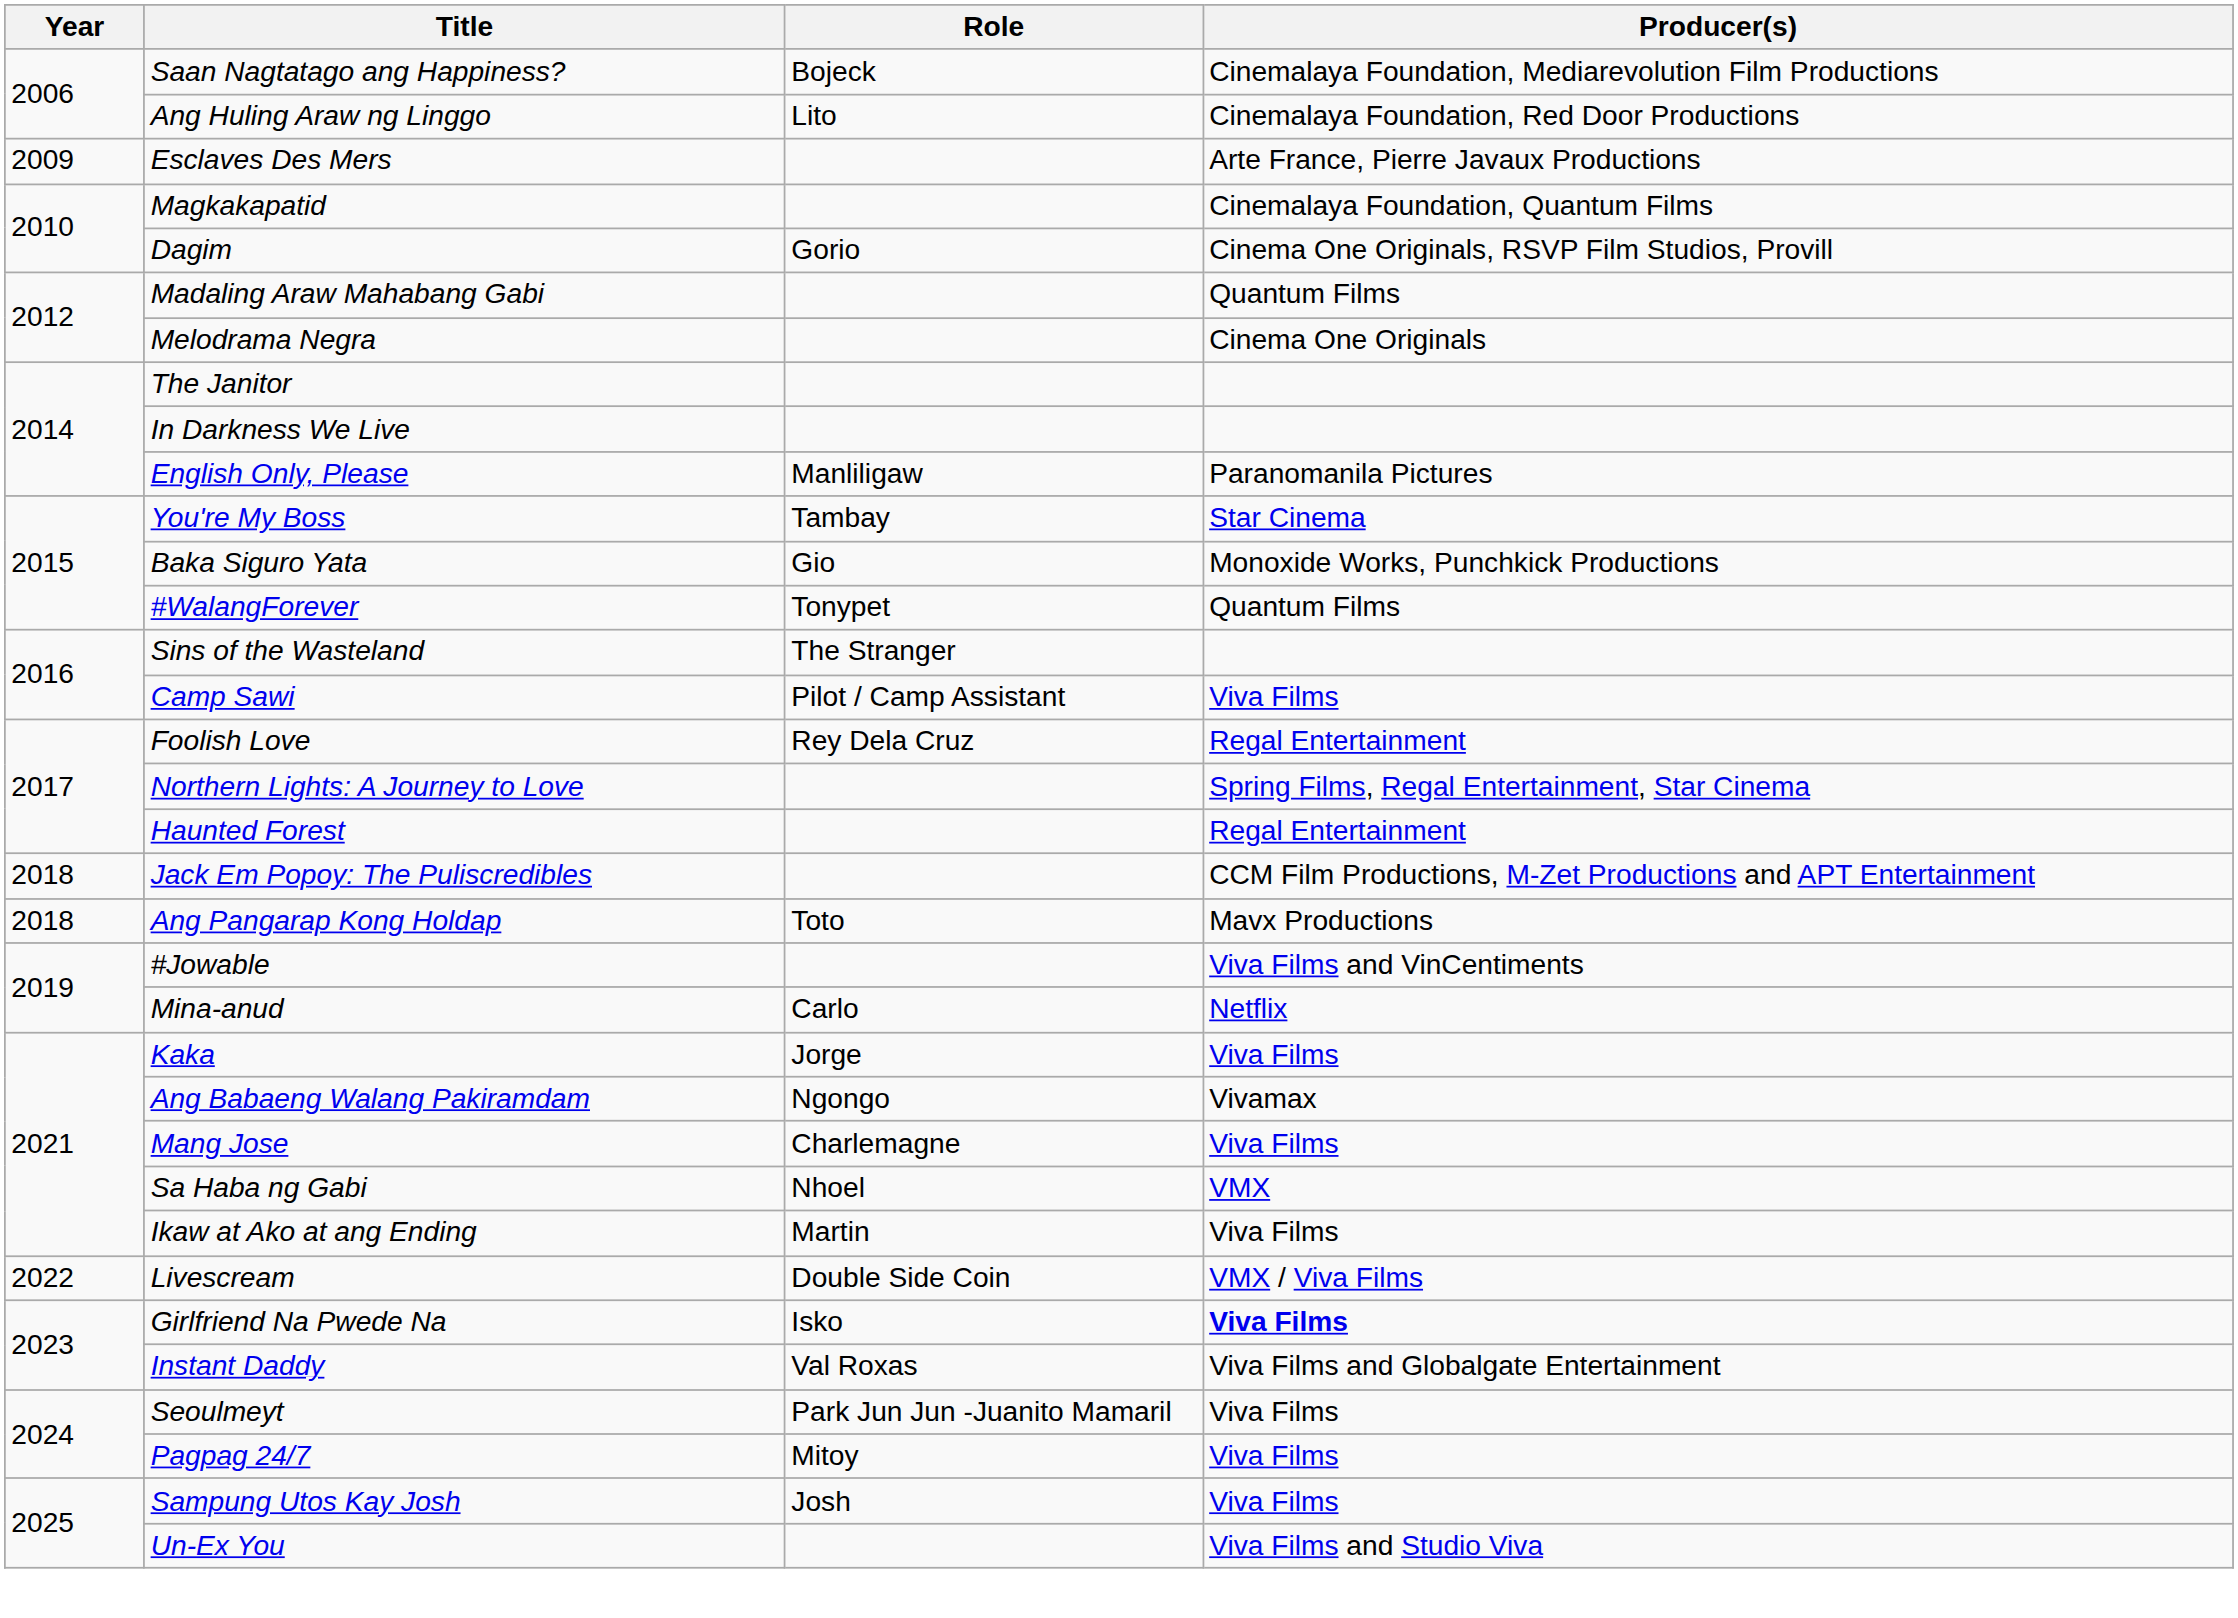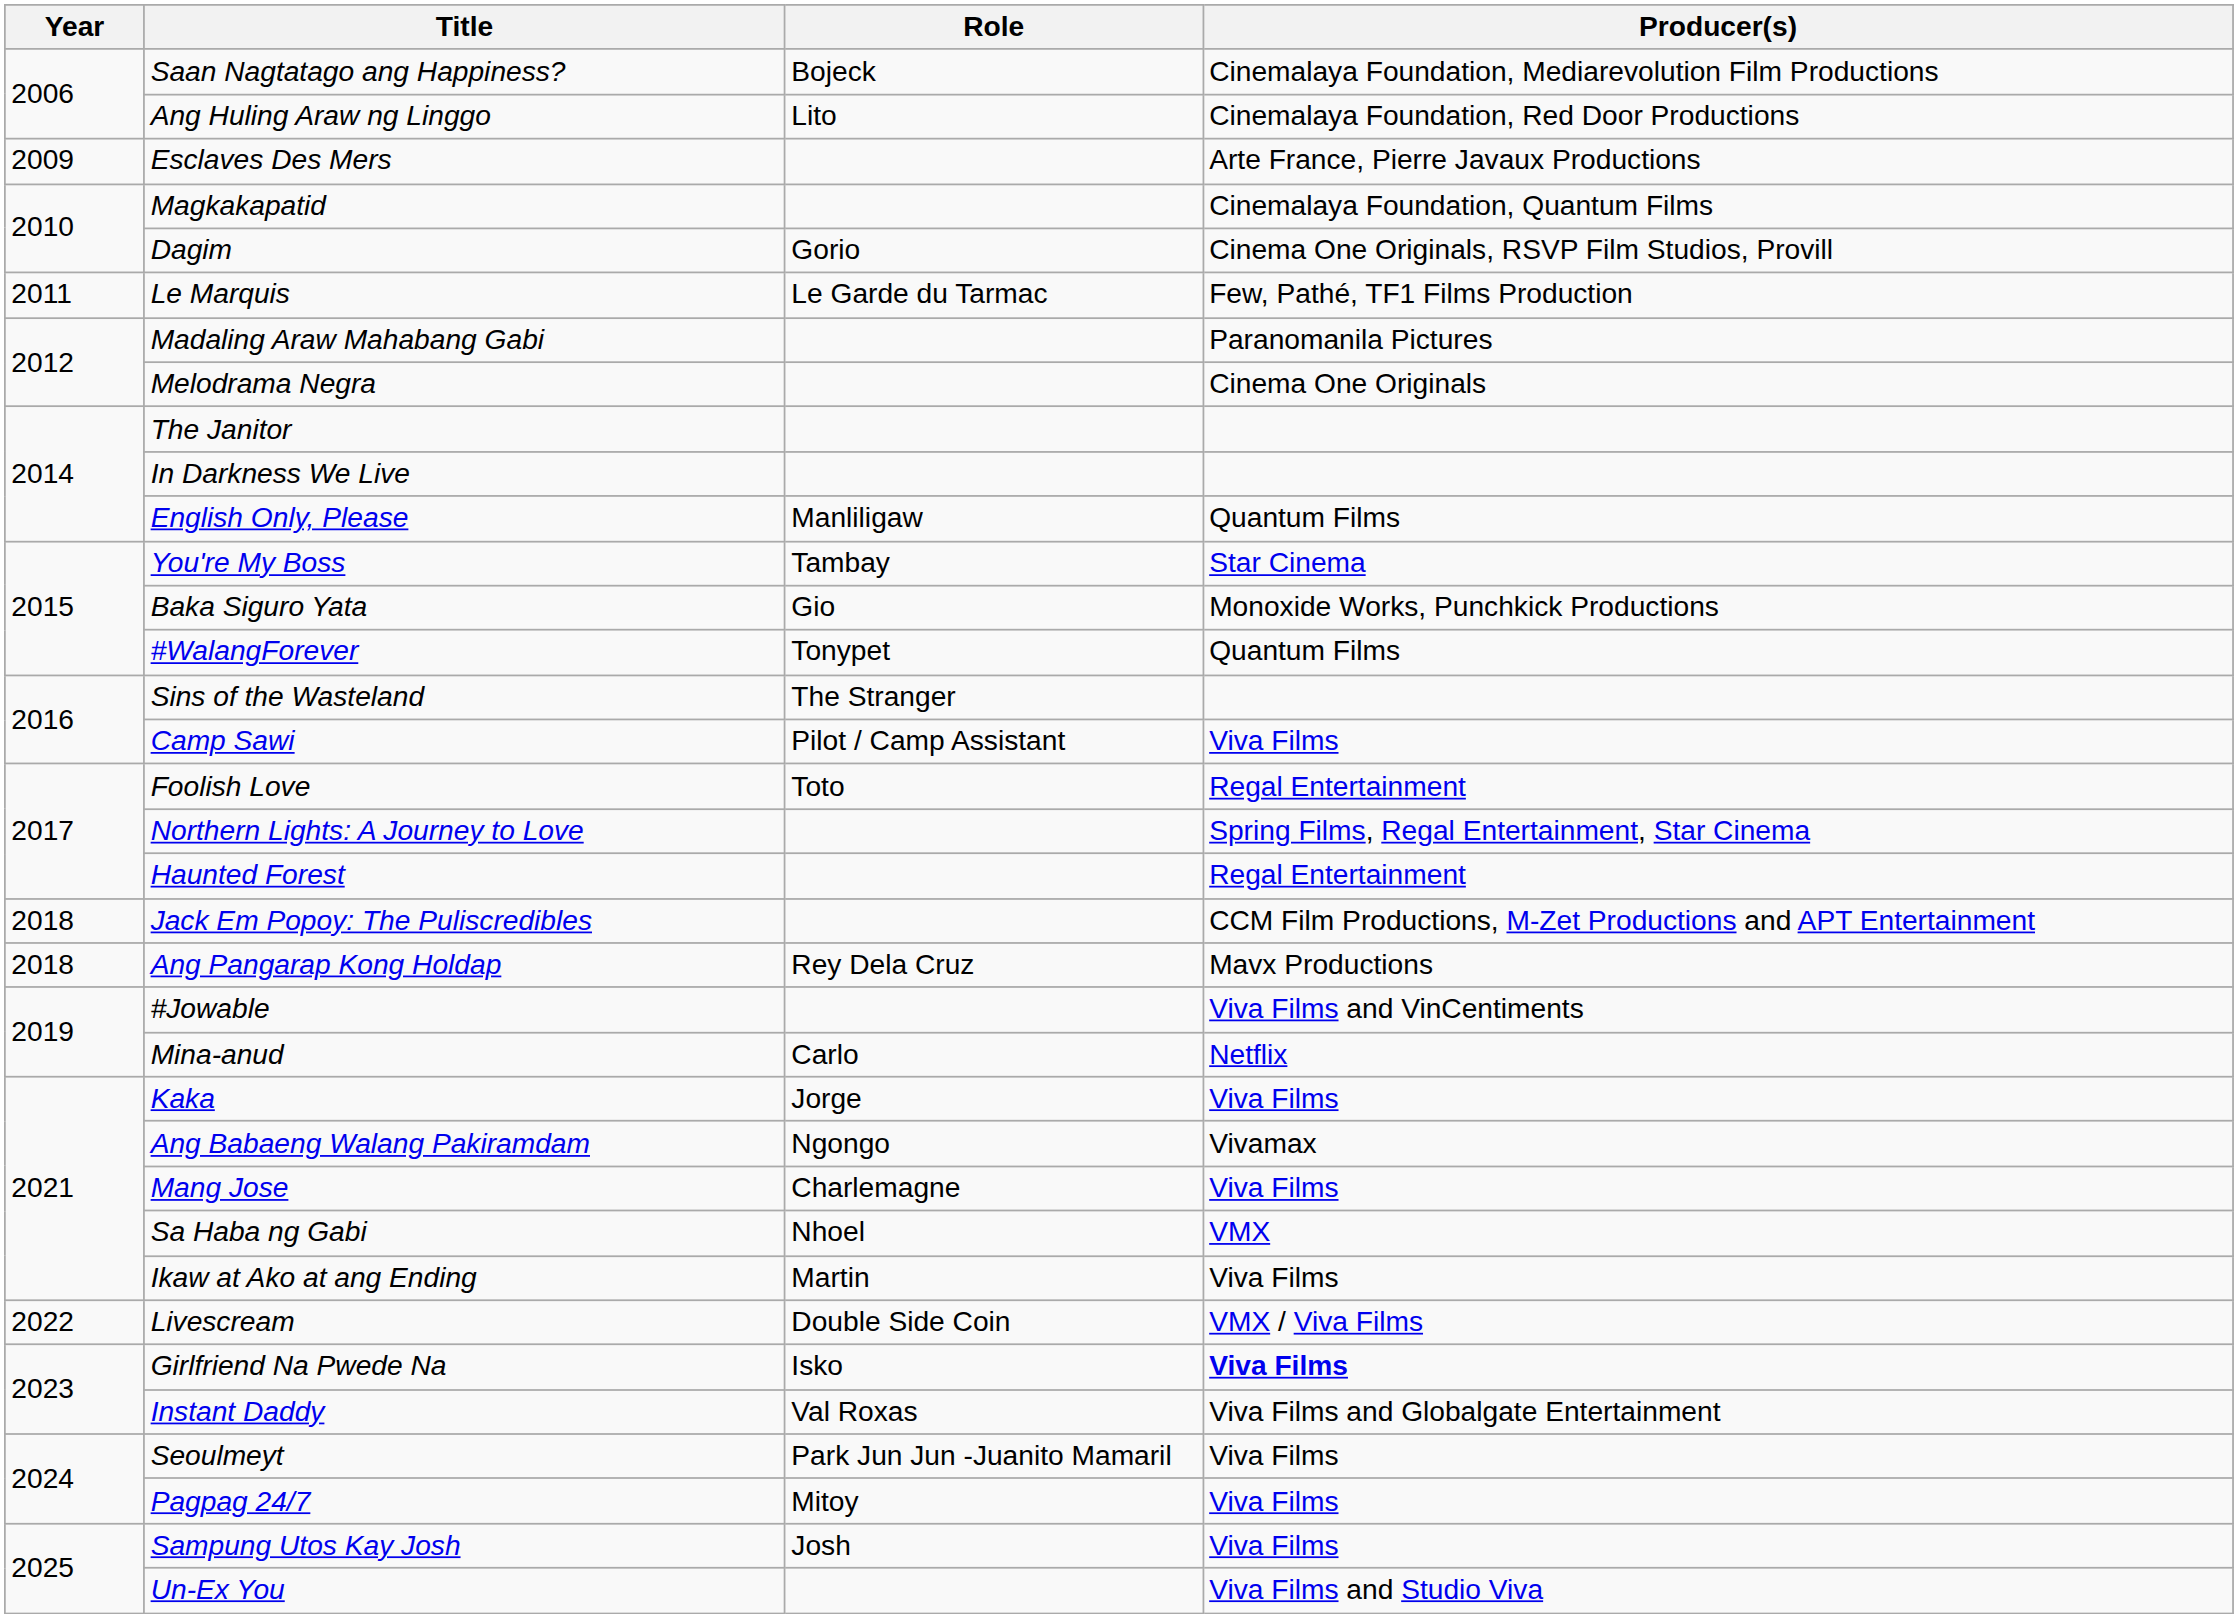 <table class="wikitable sortable" style="width:80%">
 <tr>
 <th scope="col" width="5%" style="white-space: nowrap;">Year</th>
 <th scope="col" width="23%" style="white-space: nowrap;">Title</th>
 <th scope="col" width="15%" style="white-space: nowrap;">Role</th>
 <th scope="col" width="37%" style="white-space: nowrap;">Producer(s)</th>
 </tr>
 <tr>
 <td rowspan="2">2006</td>
 <td><em>Saan Nagtatago ang Happiness?</em></td>
 <td>Bojeck</td>
 <td>Cinemalaya Foundation, Mediarevolution Film Productions</td>
 </tr>
 <tr>
 <td><em>Ang Huling Araw ng Linggo</em></td>
 <td>Lito</td>
 <td>Cinemalaya Foundation, Red Door Productions</td>
 </tr>
 <tr>
 <td>2009</td>
 <td><em>Esclaves Des Mers</em></td>
 <td></td>
 <td>Arte France, Pierre Javaux Productions</td>
 </tr>
 <tr>
 <td rowspan="2">2010</td>
 <td><em>Magkakapatid</em></td>
 <td></td>
 <td>Cinemalaya Foundation, Quantum Films</td>
 </tr>
 <tr>
 <td><em>Dagim</em></td>
 <td>Gorio</td>
 <td>Cinema One Originals, RSVP Film Studios, Provill</td>
 </tr>
 <tr>
+<td>2011</td>
+<td><em>Le Marquis</em></td>
+<td>Le Garde du Tarmac</td>
+<td>Few, Pathé, TF1 Films Production</td>
+</tr>
+<tr>
 <td rowspan="2">2012</td>
 <td><em>Madaling Araw Mahabang Gabi</em></td>
 <td></td>
-<td>Quantum Films</td>
+<td>Paranomanila Pictures</td>
 </tr>
 <tr>
 <td><em>Melodrama Negra</em></td>
 <td></td>
 <td>Cinema One Originals</td>
 </tr>
 <tr>
 <td rowspan="3">2014</td>
 <td><em>The Janitor</em></td>
 <td></td>
 <td></td>
 </tr>
 <tr>
 <td><em>In Darkness We Live</em></td>
 <td></td>
 <td></td>
 </tr>
 <tr>
 <td><em><a href='#'>English Only, Please</a></em></td>
 <td>Manliligaw</td>
-<td>Paranomanila Pictures</td>
+<td>Quantum Films</td>
 </tr>
 <tr>
 <td rowspan="3">2015</td>
 <td><em><a href='#'>You're My Boss</a></em></td>
 <td>Tambay</td>
 <td><a href='#'>Star Cinema</a></td>
 </tr>
 <tr>
 <td><em>Baka Siguro Yata</em></td>
 <td>Gio</td>
 <td>Monoxide Works, Punchkick Productions</td>
 </tr>
 <tr>
 <td><em><a href='#'>#WalangForever</a></em></td>
 <td>Tonypet</td>
 <td>Quantum Films</td>
 </tr>
 <tr>
 <td rowspan="2">2016</td>
 <td><em>Sins of the Wasteland</em></td>
 <td>The Stranger</td>
 <td></td>
 </tr>
 <tr>
 <td><em><a href='#'>Camp Sawi</a></em></td>
 <td>Pilot / Camp Assistant</td>
 <td><a href='#'>Viva Films</a></td>
 </tr>
 <tr>
 <td rowspan="3">2017</td>
 <td><em>Foolish Love</em></td>
-<td>Rey Dela Cruz</td>
+<td>Toto</td>
 <td><a href='#'>Regal Entertainment</a></td>
 </tr>
 <tr>
 <td><em><a href='#'>Northern Lights: A Journey to Love</a></em></td>
 <td></td>
 <td><a href='#'>Spring Films</a>, <a href='#'>Regal Entertainment</a>, <a href='#'>Star Cinema</a></td>
 </tr>
 <tr>
 <td><em><a href='#'>Haunted Forest</a></em></td>
 <td></td>
 <td><a href='#'>Regal Entertainment</a></td>
 </tr>
 <tr>
 <td>2018</td>
 <td><em><a href='#'>Jack Em Popoy: The Puliscredibles</a></em></td>
 <td></td>
 <td>CCM Film Productions, <a href='#'>M-Zet Productions</a> and <a href='#'>APT Entertainment</a></td>
 </tr>
 <tr>
 <td>2018</td>
 <td><em><a href='#'>Ang Pangarap Kong Holdap</a></em></td>
-<td>Toto</td>
+<td>Rey Dela Cruz</td>
 <td>Mavx Productions</td>
 </tr>
 <tr>
 <td rowspan="2">2019</td>
 <td><em>#Jowable</em></td>
 <td></td>
 <td><a href='#'>Viva Films</a> and VinCentiments</td>
 </tr>
 <tr>
 <td><em>Mina-anud</em></td>
 <td>Carlo</td>
 <td><a href='#'>Netflix</a></td>
 </tr>
 <tr>
 <td rowspan="5">2021</td>
 <td><em><a href='#'>Kaka</a></em></td>
 <td>Jorge</td>
 <td><a href='#'>Viva Films</a></td>
 </tr>
 <tr>
 <td><em><a href='#'>Ang Babaeng Walang Pakiramdam</a></em></td>
 <td>Ngongo</td>
 <td>Vivamax</td>
 </tr>
 <tr>
 <td><em><a href='#'>Mang Jose</a></em></td>
 <td>Charlemagne</td>
 <td><a href='#'>Viva Films</a></td>
 </tr>
 <tr>
 <td><em>Sa Haba ng Gabi</em></td>
 <td>Nhoel</td>
 <td><a href='#'>VMX</a></td>
 </tr>
 <tr>
 <td><em>Ikaw at Ako at ang Ending</em></td>
 <td>Martin</td>
 <td>Viva Films</td>
 </tr>
 <tr>
 <td>2022</td>
 <td><em>Livescream</em></td>
 <td>Double Side Coin</td>
 <td><a href='#'>VMX</a> / <a href='#'>Viva Films</a></td>
 </tr>
 <tr>
 <td rowspan="2">2023</td>
 <td><em>Girlfriend Na Pwede Na</em></td>
 <td>Isko</td>
 <td><strong><a href='#'>Viva Films</a></strong></td>
 </tr>
 <tr>
 <td><em><a href='#'>Instant Daddy</a></em></td>
 <td>Val Roxas</td>
 <td>Viva Films and Globalgate Entertainment</td>
 </tr>
 <tr>
 <td rowspan="2">2024</td>
 <td><em>Seoulmeyt</em></td>
 <td>Park Jun Jun -Juanito Mamaril</td>
 <td>Viva Films</td>
 </tr>
 <tr>
 <td><em><a href='#'>Pagpag 24/7</a></em></td>
 <td>Mitoy</td>
 <td><a href='#'>Viva Films</a></td>
 </tr>
 <tr>
 <td rowspan="2">2025</td>
 <td><em><a href='#'>Sampung Utos Kay Josh</a></em></td>
 <td>Josh</td>
 <td><a href='#'>Viva Films</a></td>
 </tr>
 <tr>
 <td><em><a href='#'>Un-Ex You</a></em></td>
 <td></td>
 <td><a href='#'>Viva Films</a> and <a href='#'>Studio Viva</a></td>
 </tr>
 </table>
